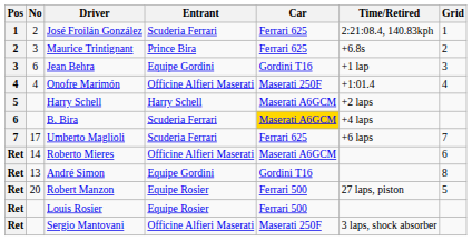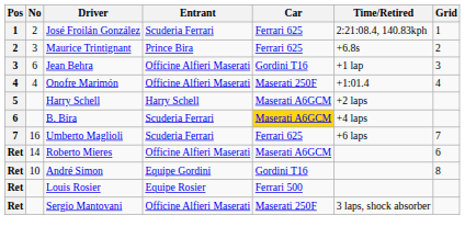 <table class="wikitable" style="font-size: 85%;">
 <tr>
 <th>Pos</th>
 <th>No</th>
 <th>Driver</th>
 <th>Entrant</th>
 <th>Car</th>
 <th>Time/Retired</th>
 <th>Grid</th>
 </tr>
 <tr>
 <th>1</th>
 <td align="center">2</td>
 <td> <a href='#'>José Froilán González</a></td>
 <td><a href='#'>Scuderia Ferrari</a></td>
 <td><a href='#'>Ferrari 625</a></td>
 <td>2:21:08.4, 140.83kph</td>
 <td>1</td>
 </tr>
 <tr>
 <th>2</th>
 <td align="center">3</td>
 <td> <a href='#'>Maurice Trintignant</a></td>
 <td><a href='#'>Prince Bira</a></td>
 <td><a href='#'>Ferrari 625</a></td>
 <td>+6.8s</td>
 <td>2</td>
 </tr>
 <tr>
 <th>3</th>
 <td align="center">6</td>
 <td> <a href='#'>Jean Behra</a></td>
-<td><a href='#'>Equipe Gordini</a></td>
+<td><a href='#'>Officine Alfieri Maserati</a></td>
 <td><a href='#'>Gordini T16</a></td>
 <td>+1 lap</td>
 <td>3</td>
 </tr>
 <tr>
 <th>4</th>
 <td align="center">4</td>
 <td> <a href='#'>Onofre Marimón</a></td>
 <td><a href='#'>Officine Alfieri Maserati</a></td>
 <td><a href='#'>Maserati 250F</a></td>
 <td>+1:01.4</td>
 <td>4</td>
 </tr>
 <tr>
 <th>5</th>
 <td align="center"></td>
 <td> <a href='#'>Harry Schell</a></td>
 <td><a href='#'>Harry Schell</a></td>
 <td><a href='#'>Maserati A6GCM</a></td>
 <td>+2 laps</td>
 <td></td>
 </tr>
 <tr>
 <th>6</th>
 <td align="center"></td>
 <td> <a href='#'>B. Bira</a></td>
 <td><a href='#'>Scuderia Ferrari</a></td>
 <td style="background: gold;"><a href='#'>Maserati A6GCM</a></td>
 <td>+4 laps</td>
 <td></td>
 </tr>
 <tr>
 <th>7</th>
-<td align="center">17</td>
+<td align="center">16</td>
 <td> <a href='#'>Umberto Maglioli</a></td>
 <td><a href='#'>Scuderia Ferrari</a></td>
 <td><a href='#'>Ferrari 625</a></td>
 <td>+6 laps</td>
 <td>7</td>
 </tr>
 <tr>
 <th>Ret</th>
 <td align="center">14</td>
 <td> <a href='#'>Roberto Mieres</a></td>
 <td><a href='#'>Officine Alfieri Maserati</a></td>
 <td><a href='#'>Maserati A6GCM</a></td>
 <td></td>
 <td>6</td>
 </tr>
 <tr>
 <th>Ret</th>
-<td align="center">13</td>
+<td align="center">10</td>
 <td> <a href='#'>André Simon</a></td>
 <td><a href='#'>Equipe Gordini</a></td>
 <td><a href='#'>Gordini T16</a></td>
 <td></td>
 <td>8</td>
-</tr>
-<tr>
-<th>Ret</th>
-<td align="center">20</td>
-<td> <a href='#'>Robert Manzon</a></td>
-<td><a href='#'>Equipe Rosier</a></td>
-<td><a href='#'>Ferrari 500</a></td>
-<td>27 laps, piston</td>
-<td>5</td>
 </tr>
 <tr>
 <th>Ret</th>
 <td align="center"></td>
 <td> <a href='#'>Louis Rosier</a></td>
 <td><a href='#'>Equipe Rosier</a></td>
 <td><a href='#'>Ferrari 500</a></td>
 <td></td>
 <td></td>
 </tr>
 <tr>
 <th>Ret</th>
 <td align="center"></td>
 <td> <a href='#'>Sergio Mantovani</a></td>
 <td><a href='#'>Officine Alfieri Maserati</a></td>
 <td><a href='#'>Maserati 250F</a></td>
 <td>3 laps, shock absorber</td>
 <td></td>
 </tr>
 </table>
